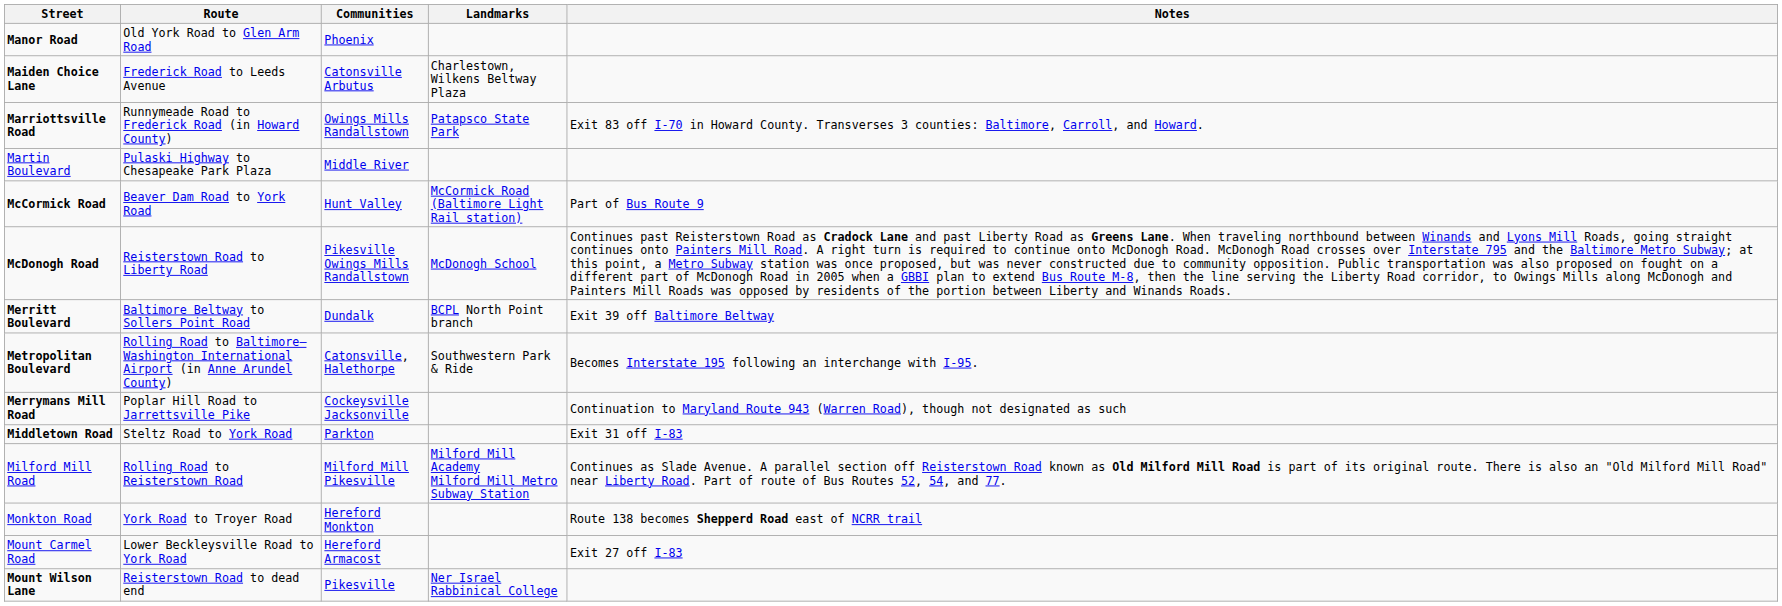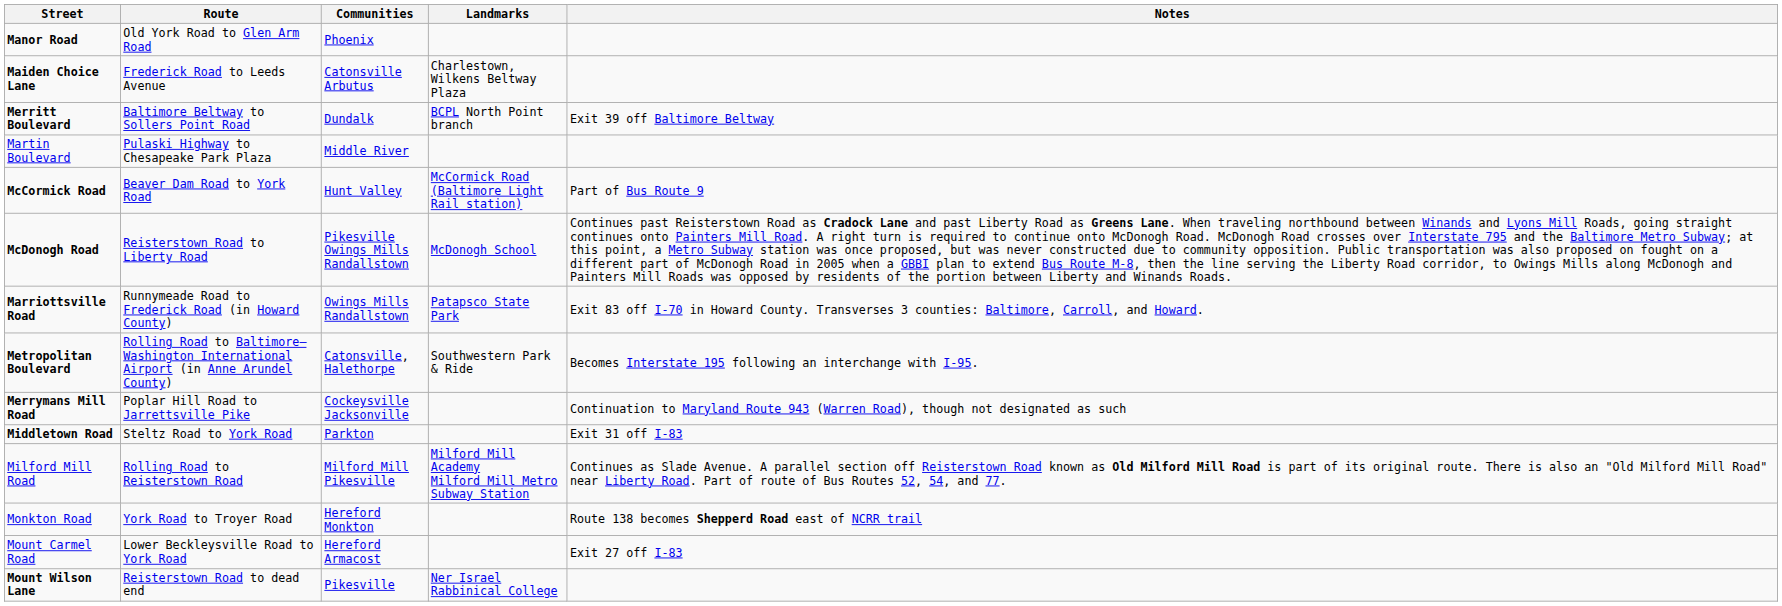 <table class="wikitable">
 <tr>
 <th>Street</th>
 <th>Route</th>
 <th>Communities</th>
 <th>Landmarks</th>
 <th>Notes</th>
 </tr>
 <tr>
 <td><strong>Manor Road</strong></td>
 <td>Old York Road to <a href='#'>Glen Arm Road</a></td>
 <td><a href='#'>Phoenix</a></td>
 <td></td>
 <td></td>
 </tr>
 <tr>
 <td><strong>Maiden Choice Lane</strong></td>
 <td><a href='#'>Frederick Road</a> to Leeds Avenue</td>
 <td><a href='#'>Catonsville</a><br><a href='#'>Arbutus</a></td>
 <td>Charlestown, Wilkens Beltway Plaza</td>
 <td></td>
 </tr>
 <tr>
-<td><strong>Marriottsville Road</strong></td>
-<td>Runnymeade Road to <a href='#'>Frederick Road</a> (in <a href='#'>Howard County</a>)</td>
-<td><a href='#'>Owings Mills</a><br><a href='#'>Randallstown</a></td>
-<td><a href='#'>Patapsco State Park</a></td>
-<td>Exit 83 off <a href='#'>I-70</a> in Howard County. Transverses 3 counties: <a href='#'>Baltimore</a>, <a href='#'>Carroll</a>, and <a href='#'>Howard</a>.</td>
+<td><strong>Merritt Boulevard</strong></td>
+<td><a href='#'>Baltimore Beltway</a> to <a href='#'>Sollers Point Road</a></td>
+<td><a href='#'>Dundalk</a></td>
+<td><a href='#'>BCPL</a> North Point branch</td>
+<td>Exit 39 off <a href='#'>Baltimore Beltway</a></td>
 </tr>
 <tr>
 <td><a href='#'>Martin Boulevard</a></td>
 <td><a href='#'>Pulaski Highway</a> to Chesapeake Park Plaza</td>
 <td><a href='#'>Middle River</a></td>
 <td></td>
 <td></td>
 </tr>
 <tr>
 <td><strong>McCormick Road</strong></td>
 <td><a href='#'>Beaver Dam Road</a> to <a href='#'>York Road</a></td>
 <td><a href='#'>Hunt Valley</a></td>
 <td><a href='#'>McCormick Road (Baltimore Light Rail station)</a></td>
 <td>Part of <a href='#'>Bus Route 9</a></td>
 </tr>
 <tr>
 <td><strong>McDonogh Road</strong></td>
 <td><a href='#'>Reisterstown Road</a> to <a href='#'>Liberty Road</a></td>
 <td><a href='#'>Pikesville</a><br><a href='#'>Owings Mills</a><br><a href='#'>Randallstown</a></td>
 <td><a href='#'>McDonogh School</a></td>
 <td>Continues past Reisterstown Road as <strong>Cradock Lane</strong> and past Liberty Road as <strong>Greens Lane</strong>. When traveling northbound between <a href='#'>Winands</a> and <a href='#'>Lyons Mill</a> Roads, going straight continues onto <a href='#'>Painters Mill Road</a>. A right turn is required to continue onto McDonogh Road. McDonogh Road crosses over <a href='#'>Interstate 795</a> and the <a href='#'>Baltimore Metro Subway</a>; at this point, a <a href='#'>Metro Subway</a> station was once proposed, but was never constructed due to community opposition. Public transportation was also proposed on fought on a different part of McDonogh Road in 2005 when a <a href='#'>GBBI</a> plan to extend <a href='#'>Bus Route M-8</a>, then the line serving the Liberty Road corridor, to Owings Mills along McDonogh and Painters Mill Roads was opposed by residents of the portion between Liberty and Winands Roads.</td>
 </tr>
 <tr>
-<td><strong>Merritt Boulevard</strong></td>
-<td><a href='#'>Baltimore Beltway</a> to <a href='#'>Sollers Point Road</a></td>
-<td><a href='#'>Dundalk</a></td>
-<td><a href='#'>BCPL</a> North Point branch</td>
-<td>Exit 39 off <a href='#'>Baltimore Beltway</a></td>
+<td><strong>Marriottsville Road</strong></td>
+<td>Runnymeade Road to <a href='#'>Frederick Road</a> (in <a href='#'>Howard County</a>)</td>
+<td><a href='#'>Owings Mills</a><br><a href='#'>Randallstown</a></td>
+<td><a href='#'>Patapsco State Park</a></td>
+<td>Exit 83 off <a href='#'>I-70</a> in Howard County. Transverses 3 counties: <a href='#'>Baltimore</a>, <a href='#'>Carroll</a>, and <a href='#'>Howard</a>.</td>
 </tr>
 <tr>
 <td><strong>Metropolitan Boulevard</strong></td>
 <td><a href='#'>Rolling Road</a> to <a href='#'>Baltimore–Washington International Airport</a> (in <a href='#'>Anne Arundel County</a>)</td>
 <td><a href='#'>Catonsville</a>, <a href='#'>Halethorpe</a></td>
 <td>Southwestern Park & Ride</td>
 <td>Becomes <a href='#'>Interstate 195</a> following an interchange with <a href='#'>I-95</a>.</td>
 </tr>
 <tr>
 <td><strong>Merrymans Mill Road</strong></td>
 <td>Poplar Hill Road to <a href='#'>Jarrettsville Pike</a></td>
 <td><a href='#'>Cockeysville</a><br><a href='#'>Jacksonville</a></td>
 <td></td>
 <td>Continuation to <a href='#'>Maryland Route 943</a> (<a href='#'>Warren Road</a>), though not designated as such</td>
 </tr>
 <tr>
 <td><strong>Middletown Road</strong></td>
 <td>Steltz Road to <a href='#'>York Road</a></td>
 <td><a href='#'>Parkton</a></td>
 <td></td>
 <td>Exit 31 off <a href='#'>I-83</a></td>
 </tr>
 <tr>
 <td><a href='#'>Milford Mill Road</a></td>
 <td><a href='#'>Rolling Road</a> to <a href='#'>Reisterstown Road</a></td>
 <td><a href='#'>Milford Mill</a><br><a href='#'>Pikesville</a></td>
 <td><a href='#'>Milford Mill Academy</a><br><a href='#'>Milford Mill Metro Subway Station</a></td>
 <td>Continues as Slade Avenue. A parallel section off <a href='#'>Reisterstown Road</a> known as <strong>Old Milford Mill Road</strong> is part of its original route. There is also an "Old Milford Mill Road" near <a href='#'>Liberty Road</a>. Part of route of Bus Routes <a href='#'>52</a>, <a href='#'>54</a>, and <a href='#'>77</a>.</td>
 </tr>
 <tr>
 <td><a href='#'>Monkton Road</a></td>
 <td><a href='#'>York Road</a> to Troyer Road</td>
 <td><a href='#'>Hereford</a><br><a href='#'>Monkton</a></td>
 <td></td>
 <td>Route 138 becomes <strong>Shepperd Road</strong> east of <a href='#'>NCRR trail</a></td>
 </tr>
 <tr>
 <td><a href='#'>Mount Carmel Road</a></td>
 <td>Lower Beckleysville Road to <a href='#'>York Road</a></td>
 <td><a href='#'>Hereford</a><br><a href='#'>Armacost</a></td>
 <td></td>
 <td>Exit 27 off <a href='#'>I-83</a></td>
 </tr>
 <tr>
 <td><strong>Mount Wilson Lane</strong></td>
 <td><a href='#'>Reisterstown Road</a> to dead end</td>
 <td><a href='#'>Pikesville</a></td>
 <td><a href='#'>Ner Israel Rabbinical College</a></td>
 <td></td>
 </tr>
 </table>
